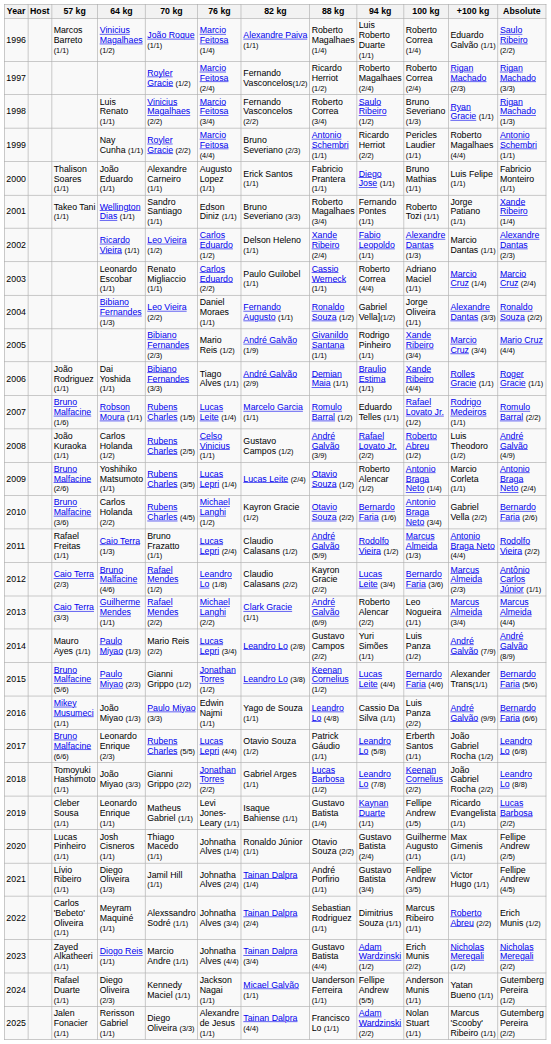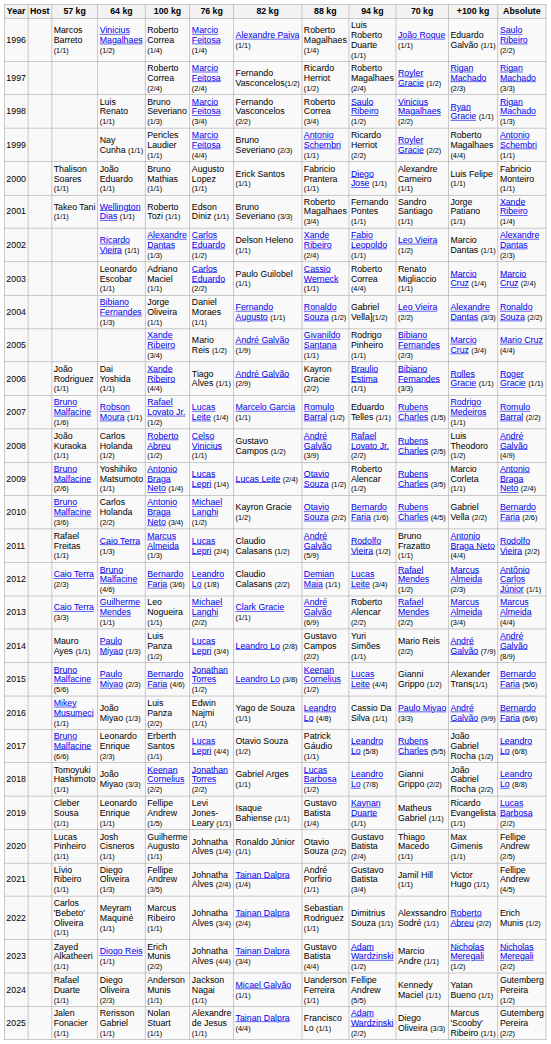 <table class="wikitable sortable" style="font-size: 90%">
 <tr>
 <th>Year</th>
 <th>Host</th>
 <th>57 kg</th>
 <th>64 kg</th>
-<th>70 kg</th>
+<th>100 kg</th>
 <th>76 kg</th>
 <th>82 kg</th>
 <th>88 kg</th>
 <th>94 kg</th>
-<th>100 kg</th>
+<th>70 kg</th>
 <th>+100 kg</th>
 <th>Absolute</th>
 </tr>
 <tr>
 <td>1996</td>
 <td></td>
 <td> Marcos Barreto <small>(1/1)</small></td>
 <td> <a href='#'>Vinicius Magalhaes</a> <small>(1/2)</small></td>
-<td> <a href='#'>João Roque</a> <small>(1/1)</small></td>
+<td> Roberto Correa <small>(1/4)</small></td>
 <td> <a href='#'>Marcio Feitosa</a> <small>(1/4)</small></td>
 <td> <a href='#'>Alexandre Paiva</a> <small>(1/1)</small></td>
 <td> Roberto Magalhaes <small>(1/4)</small></td>
 <td> Luis Roberto Duarte <small>(1/1)</small></td>
-<td> Roberto Correa <small>(1/4)</small></td>
+<td> <a href='#'>João Roque</a> <small>(1/1)</small></td>
 <td> Eduardo Galvão <small>(1/1)</small></td>
 <td> <a href='#'>Saulo Ribeiro</a> <small>(2/2)</small></td>
 </tr>
 <tr>
 <td>1997</td>
 <td></td>
 <td></td>
 <td></td>
-<td> <a href='#'>Royler Gracie</a> <small>(1/2)</small></td>
+<td> Roberto Correa <small>(2/4)</small></td>
 <td> <a href='#'>Marcio Feitosa</a> <small>(2/4)</small></td>
 <td> Fernando Vasconcelos<small>(1/2)</small></td>
 <td> Ricardo Herriot <small>(1/2)</small></td>
 <td> Roberto Magalhaes <small>(2/4)</small></td>
-<td> Roberto Correa <small>(2/4)</small></td>
+<td> <a href='#'>Royler Gracie</a> <small>(1/2)</small></td>
 <td> <a href='#'>Rigan Machado</a> <small>(2/3)</small></td>
 <td> <a href='#'>Rigan Machado</a> <small>(3/3)</small></td>
 </tr>
 <tr>
 <td>1998</td>
 <td></td>
 <td></td>
 <td> Luis Renato <small>(1/1)</small></td>
-<td> <a href='#'>Vinicius Magalhaes</a> <small>(2/2)</small></td>
+<td> Bruno Severiano <small>(1/3)</small></td>
 <td> <a href='#'>Marcio Feitosa</a> <small>(3/4)</small></td>
 <td> Fernando Vasconcelos <small>(2/2)</small></td>
 <td> Roberto Correa <small>(3/4)</small></td>
 <td> <a href='#'>Saulo Ribeiro</a> <small>(1/2)</small></td>
-<td> Bruno Severiano <small>(1/3)</small></td>
+<td> <a href='#'>Vinicius Magalhaes</a> <small>(2/2)</small></td>
 <td> <a href='#'>Ryan Gracie</a> <small>(1/1)</small></td>
 <td> <a href='#'>Rigan Machado</a> <small>(1/3)</small></td>
 </tr>
 <tr>
 <td>1999</td>
 <td></td>
 <td></td>
 <td> Nay Cunha <small>(1/1)</small></td>
-<td> <a href='#'>Royler Gracie</a> <small>(2/2)</small></td>
+<td> Pericles Laudier <small>(1/1)</small></td>
 <td> <a href='#'>Marcio Feitosa</a> <small>(4/4)</small></td>
 <td> Bruno Severiano <small>(2/3)</small></td>
 <td> <a href='#'>Antonio Schembri</a> <small>(1/1)</small></td>
 <td> Ricardo Herriot <small>(2/2)</small></td>
-<td> Pericles Laudier <small>(1/1)</small></td>
+<td> <a href='#'>Royler Gracie</a> <small>(2/2)</small></td>
 <td> Roberto Magalhaes <small>(4/4)</small></td>
 <td> <a href='#'>Antonio Schembri</a> <small>(1/1)</small></td>
 </tr>
 <tr>
 <td>2000</td>
 <td></td>
 <td> Thalison Soares <small>(1/1)</small></td>
 <td> João Eduardo <small>(1/1)</small></td>
-<td>  Alexandre Carneiro <small>(1/1)</small></td>
+<td> Bruno Mathias <small>(1/1)</small></td>
 <td> Augusto Lopez <small>(1/1)</small></td>
 <td> Erick Santos <small>(1/1)</small></td>
 <td> Fabricio Prantera <small>(1/1)</small></td>
 <td> <a href='#'>Diego Jose</a> <small>(1/1)</small></td>
-<td> Bruno Mathias <small>(1/1)</small></td>
+<td>  Alexandre Carneiro <small>(1/1)</small></td>
 <td> Luis Felipe <small>(1/1)</small></td>
 <td> Fabricio Monteiro <small>(1/1)</small></td>
 </tr>
 <tr>
 <td>2001</td>
 <td></td>
 <td> Takeo Tani <small>(1/1)</small></td>
 <td> <a href='#'>Wellington Dias</a> <small>(1/1)</small></td>
-<td> Sandro Santiago <small>(1/1)</small></td>
+<td> Roberto Tozi <small>(1/1)</small></td>
 <td> Edson Diniz <small>(1/1)</small></td>
 <td> Bruno Severiano <small>(3/3)</small></td>
 <td> Roberto Magalhaes <small>(3/4)</small></td>
 <td> Fernando Pontes <small>(1/1)</small></td>
-<td> Roberto Tozi <small>(1/1)</small></td>
+<td> Sandro Santiago <small>(1/1)</small></td>
 <td> Jorge Patiano <small>(1/1)</small></td>
 <td> <a href='#'>Xande Ribeiro</a> <small>(1/4)</small></td>
 </tr>
 <tr>
 <td>2002</td>
 <td></td>
 <td></td>
 <td> <a href='#'>Ricardo Vieira</a> <small>(1/1)</small></td>
-<td> <a href='#'>Leo Vieira</a> <small>(1/2)</small></td>
+<td> <a href='#'>Alexandre Dantas</a> <small>(1/3)</small></td>
 <td> <a href='#'>Carlos Eduardo</a> <small>(1/2)</small></td>
 <td> Delson Heleno <small>(1/1)</small></td>
 <td> <a href='#'>Xande Ribeiro</a> <small>(2/4)</small></td>
 <td> <a href='#'>Fabio Leopoldo</a> <small>(1/1)</small></td>
-<td> <a href='#'>Alexandre Dantas</a> <small>(1/3)</small></td>
+<td> <a href='#'>Leo Vieira</a> <small>(1/2)</small></td>
 <td> Marcio Dantas <small>(1/1)</small></td>
 <td> <a href='#'>Alexandre Dantas</a> <small>(2/3)</small></td>
 </tr>
 <tr>
 <td>2003</td>
 <td></td>
 <td></td>
 <td> Leonardo Escobar <small>(1/1)</small></td>
-<td> Renato Migliaccio <small>(1/1)</small></td>
+<td> Adriano Maciel <small>(1/1)</small></td>
 <td> <a href='#'>Carlos Eduardo</a> <small>(2/2)</small></td>
 <td> Paulo Guilobel <small>(1/1)</small></td>
 <td> <a href='#'>Cassio Werneck</a> <small>(1/1)</small></td>
 <td> Roberto Correa <small>(4/4)</small></td>
-<td> Adriano Maciel <small>(1/1)</small></td>
+<td> Renato Migliaccio <small>(1/1)</small></td>
 <td> <a href='#'>Marcio Cruz</a> <small>(1/4)</small></td>
 <td> <a href='#'>Marcio Cruz</a> <small>(2/4)</small></td>
 </tr>
 <tr>
 <td>2004</td>
 <td></td>
 <td></td>
 <td> <a href='#'>Bibiano Fernandes</a> <small>(1/3)</small></td>
-<td> <a href='#'>Leo Vieira</a> <small>(2/2)</small></td>
+<td> Jorge Oliveira <small>(1/1)</small></td>
 <td> Daniel Moraes <small>(1/1)</small></td>
 <td> <a href='#'>Fernando Augusto</a> <small>(1/1)</small></td>
 <td> <a href='#'>Ronaldo Souza</a> <small>(1/2)</small></td>
 <td> Gabriel Vella]<small>(1/2)</small></td>
-<td> Jorge Oliveira <small>(1/1)</small></td>
+<td> <a href='#'>Leo Vieira</a> <small>(2/2)</small></td>
 <td> <a href='#'>Alexandre Dantas</a> <small>(3/3)</small></td>
 <td> <a href='#'>Ronaldo Souza</a> <small>(2/2)</small></td>
 </tr>
 <tr>
 <td>2005</td>
 <td></td>
 <td></td>
 <td></td>
-<td> <a href='#'>Bibiano Fernandes</a> <small>(2/3)</small></td>
+<td> <a href='#'>Xande Ribeiro</a> <small>(3/4)</small></td>
 <td> Mario Reis <small>(1/2)</small></td>
 <td> <a href='#'>André Galvão</a> <small>(1/9)</small></td>
 <td> <a href='#'>Givanildo Santana</a> <small>(1/1)</small></td>
 <td> Rodrigo Pinheiro <small>(1/1)</small></td>
-<td> <a href='#'>Xande Ribeiro</a> <small>(3/4)</small></td>
+<td> <a href='#'>Bibiano Fernandes</a> <small>(2/3)</small></td>
 <td> <a href='#'>Marcio Cruz</a> <small>(3/4)</small></td>
 <td> <a href='#'>Mario Cruz</a> <small>(4/4)</small></td>
 </tr>
 <tr>
 <td>2006</td>
 <td></td>
 <td> João Rodriguez <small>(1/1)</small></td>
 <td> Dai Yoshida <small>(1/1)</small></td>
-<td> <a href='#'>Bibiano Fernandes</a> <small>(3/3)</small></td>
+<td> <a href='#'>Xande Ribeiro</a> <small>(4/4)</small></td>
 <td> Tiago Alves <small>(1/1)</small></td>
 <td> <a href='#'>André Galvão</a> <small>(2/9)</small></td>
-<td> <a href='#'>Demian Maia</a> <small>(1/1)</small></td>
+<td> Kayron Gracie <small>(2/2)</small></td>
 <td> <a href='#'>Braulio Estima</a> <small>(1/1)</small></td>
-<td> <a href='#'>Xande Ribeiro</a> <small>(4/4)</small></td>
+<td> <a href='#'>Bibiano Fernandes</a> <small>(3/3)</small></td>
 <td> <a href='#'>Rolles Gracie</a> <small>(1/1)</small></td>
 <td> <a href='#'>Roger Gracie</a> <small>(1/1)</small></td>
 </tr>
 <tr>
 <td>2007</td>
 <td></td>
 <td> <a href='#'>Bruno Malfacine</a> <small>(1/6)</small></td>
 <td> <a href='#'>Robson Moura</a> <small>(1/1)</small></td>
-<td> <a href='#'>Rubens Charles</a> <small>(1/5)</small></td>
+<td> <a href='#'>Rafael Lovato Jr.</a> <small>(1/2)</small></td>
 <td> <a href='#'>Lucas Leite</a> <small>(1/4)</small></td>
 <td> <a href='#'>Marcelo Garcia</a> <small>(1/1)</small></td>
 <td> <a href='#'>Romulo Barral</a> <small>(1/2)</small></td>
 <td> Eduardo Telles <small>(1/1)</small></td>
-<td> <a href='#'>Rafael Lovato Jr.</a> <small>(1/2)</small></td>
+<td> <a href='#'>Rubens Charles</a> <small>(1/5)</small></td>
 <td> <a href='#'>Rodrigo Medeiros</a> <small>(1/1)</small></td>
 <td> <a href='#'>Romulo Barral</a> <small>(2/2)</small></td>
 </tr>
 <tr>
 <td>2008</td>
 <td></td>
 <td> João Kuraoka <small>(1/1)</small></td>
 <td> Carlos Holanda <small>(1/2)</small></td>
-<td> <a href='#'>Rubens Charles</a> <small>(2/5)</small></td>
+<td> <a href='#'>Roberto Abreu</a> <small>(1/2)</small></td>
 <td> <a href='#'>Celso Vinicius</a> <small>(1/1)</small></td>
 <td> Gustavo Campos <small>(1/2)</small></td>
 <td> <a href='#'>André Galvão</a> <small>(3/9)</small></td>
 <td> <a href='#'>Rafael Lovato Jr.</a> <small>(2/2)</small></td>
-<td> <a href='#'>Roberto Abreu</a> <small>(1/2)</small></td>
+<td> <a href='#'>Rubens Charles</a> <small>(2/5)</small></td>
 <td> Luis Theodoro <small>(1/2)</small></td>
 <td> <a href='#'>André Galvão</a> <small>(4/9)</small></td>
 </tr>
 <tr>
 <td>2009</td>
 <td></td>
 <td> <a href='#'>Bruno Malfacine</a> <small>(2/6)</small></td>
 <td> Yoshihiko Matsumoto <small>(1/1)</small></td>
-<td> <a href='#'>Rubens Charles</a> <small>(3/5)</small></td>
+<td> <a href='#'>Antonio Braga Neto</a> <small>(1/4)</small></td>
 <td> <a href='#'>Lucas Lepri</a> <small>(1/4)</small></td>
 <td> <a href='#'>Lucas Leite</a> <small>(2/4)</small></td>
 <td> <a href='#'>Otavio Souza</a> <small>(1/2)</small></td>
 <td> Roberto Alencar <small>(1/2)</small></td>
-<td> <a href='#'>Antonio Braga Neto</a> <small>(1/4)</small></td>
+<td> <a href='#'>Rubens Charles</a> <small>(3/5)</small></td>
 <td> Marcio Corleta <small>(1/1)</small></td>
 <td> <a href='#'>Antonio Braga Neto</a> <small>(2/4)</small></td>
 </tr>
 <tr>
 <td>2010</td>
 <td></td>
 <td> <a href='#'>Bruno Malfacine</a> <small>(3/6)</small></td>
 <td> Carlos Holanda <small>(2/2)</small></td>
-<td> <a href='#'>Rubens Charles</a> <small>(4/5)</small></td>
+<td> <a href='#'>Antonio Braga Neto</a> <small>(3/4)</small></td>
 <td> <a href='#'>Michael Langhi</a> <small>(1/2)</small></td>
 <td> Kayron Gracie <small>(1/2)</small></td>
 <td> <a href='#'>Otavio Souza</a> <small>(2/2)</small></td>
 <td> <a href='#'>Bernardo Faria</a> <small>(1/6)</small></td>
-<td> <a href='#'>Antonio Braga Neto</a> <small>(3/4)</small></td>
+<td> <a href='#'>Rubens Charles</a> <small>(4/5)</small></td>
 <td> Gabriel Vella <small>(2/2)</small></td>
 <td> <a href='#'>Bernardo Faria</a> <small>(2/6)</small></td>
 </tr>
 <tr>
 <td>2011</td>
 <td></td>
 <td> Rafael Freitas <small>(1/1)</small></td>
 <td> <a href='#'>Caio Terra</a> <small>(1/3)</small></td>
-<td> Bruno Frazatto <small>(1/1)</small></td>
+<td> <a href='#'>Marcus Almeida</a> <small>(1/3)</small></td>
 <td> <a href='#'>Lucas Lepri</a> <small>(2/4)</small></td>
 <td> Claudio Calasans <small>(1/2)</small></td>
 <td> <a href='#'>André Galvão</a> <small>(5/9)</small></td>
 <td> <a href='#'>Rodolfo Vieira</a> <small>(1/2)</small></td>
-<td> <a href='#'>Marcus Almeida</a> <small>(1/3)</small></td>
+<td> Bruno Frazatto <small>(1/1)</small></td>
 <td> <a href='#'>Antonio Braga Neto</a> <small>(4/4)</small></td>
 <td> <a href='#'>Rodolfo Vieira</a> <small>(2/2)</small></td>
 </tr>
 <tr>
 <td>2012</td>
 <td></td>
 <td> <a href='#'>Caio Terra</a> <small>(2/3)</small></td>
 <td> <a href='#'>Bruno Malfacine</a> <small>(4/6)</small></td>
-<td> <a href='#'>Rafael Mendes</a> <small>(1/2)</small></td>
+<td> <a href='#'>Bernardo Faria</a> <small>(3/6)</small></td>
 <td> <a href='#'>Leandro Lo</a> <small>(1/8)</small></td>
 <td> Claudio Calasans <small>(2/2)</small></td>
-<td> Kayron Gracie <small>(2/2)</small></td>
+<td> <a href='#'>Demian Maia</a> <small>(1/1)</small></td>
 <td> <a href='#'>Lucas Leite</a> <small>(3/4)</small></td>
-<td> <a href='#'>Bernardo Faria</a> <small>(3/6)</small></td>
+<td> <a href='#'>Rafael Mendes</a> <small>(1/2)</small></td>
 <td> <a href='#'>Marcus Almeida</a> <small>(2/3)</small></td>
 <td> <a href='#'>Antônio Carlos Júnior</a> <small>(1/1)</small></td>
 </tr>
 <tr>
 <td>2013</td>
 <td></td>
 <td> <a href='#'>Caio Terra</a> <small>(3/3)</small></td>
 <td> <a href='#'>Guilherme Mendes</a> <small>(1/1)</small></td>
-<td> <a href='#'>Rafael Mendes</a> <small>(2/2)</small></td>
+<td> Leo Nogueira <small>(1/1)</small></td>
 <td> <a href='#'>Michael Langhi</a> <small>(2/2)</small></td>
 <td> <a href='#'>Clark Gracie</a> <small>(1/1)</small></td>
 <td> <a href='#'>André Galvão</a> <small>(6/9)</small></td>
 <td> Roberto Alencar <small>(2/2)</small></td>
-<td> Leo Nogueira <small>(1/1)</small></td>
+<td> <a href='#'>Rafael Mendes</a> <small>(2/2)</small></td>
 <td> <a href='#'>Marcus Almeida</a> <small>(3/4)</small></td>
 <td> <a href='#'>Marcus Almeida</a> <small>(4/4)</small></td>
 </tr>
 <tr>
 <td>2014</td>
 <td></td>
 <td> Mauro Ayes <small>(1/1)</small></td>
 <td> <a href='#'>Paulo Miyao</a> <small>(1/3)</small></td>
-<td> Mario Reis <small>(2/2)</small></td>
+<td> Luis Panza <small>(1/2)</small></td>
 <td> <a href='#'>Lucas Lepri</a> <small>(3/4)</small></td>
 <td> <a href='#'>Leandro Lo</a> <small>(2/8)</small></td>
 <td> Gustavo Campos <small>(2/2)</small></td>
 <td> Yuri Simões <small>(1/1)</small></td>
-<td> Luis Panza <small>(1/2)</small></td>
+<td> Mario Reis <small>(2/2)</small></td>
 <td> <a href='#'>André Galvão</a> <small>(7/9)</small></td>
 <td> <a href='#'>André Galvão</a> <small>(8/9)</small></td>
 </tr>
 <tr>
 <td>2015</td>
 <td></td>
 <td> <a href='#'>Bruno Malfacine</a> <small>(5/6)</small></td>
 <td> <a href='#'>Paulo Miyao</a> <small>(2/3)</small></td>
-<td> Gianni Grippo <small>(1/2)</small></td>
+<td> <a href='#'>Bernardo Faria</a> <small>(4/6)</small></td>
 <td> <a href='#'>Jonathan Torres</a> <small>(1/2)</small></td>
 <td> <a href='#'>Leandro Lo</a> <small>(3/8)</small></td>
 <td> <a href='#'>Keenan Cornelius</a> <small>(1/2)</small></td>
 <td> <a href='#'>Lucas Leite</a> <small>(4/4)</small></td>
-<td> <a href='#'>Bernardo Faria</a> <small>(4/6)</small></td>
+<td> Gianni Grippo <small>(1/2)</small></td>
 <td> Alexander Trans<small>(1/1)</small></td>
 <td> <a href='#'>Bernardo Faria</a> <small>(5/6)</small></td>
 </tr>
 <tr>
 <td>2016</td>
 <td></td>
 <td> <a href='#'>Mikey Musumeci</a> <small>(1/1)</small></td>
 <td> João Miyao <small>(1/3)</small></td>
-<td> <a href='#'>Paulo Miyao</a> <small>(3/3)</small></td>
+<td> Luis Panza <small>(2/2)</small></td>
 <td> Edwin Najmi <small>(1/1)</small></td>
 <td> Yago de Souza <small>(1/1)</small></td>
 <td> <a href='#'>Leandro Lo</a> <small>(4/8)</small></td>
 <td> Cassio Da Silva <small>(1/1)</small></td>
-<td> Luis Panza <small>(2/2)</small></td>
+<td> <a href='#'>Paulo Miyao</a> <small>(3/3)</small></td>
 <td> <a href='#'>André Galvão</a> <small>(9/9)</small></td>
 <td> <a href='#'>Bernardo Faria</a> <small>(6/6)</small></td>
 </tr>
 <tr>
 <td>2017</td>
 <td></td>
 <td> <a href='#'>Bruno Malfacine</a> <small>(6/6)</small></td>
 <td> Leonardo Enrique <small>(2/3)</small></td>
-<td> <a href='#'>Rubens Charles</a> <small>(5/5)</small></td>
+<td> Erberth Santos <small>(1/1)</small></td>
 <td> <a href='#'>Lucas Lepri</a> <small>(4/4)</small></td>
 <td> Otavio Souza <small>(1/2)</small></td>
 <td> Patrick Gáudio <small>(1/1)</small></td>
 <td> <a href='#'>Leandro Lo</a> <small>(5/8)</small></td>
-<td> Erberth Santos <small>(1/1)</small></td>
+<td> <a href='#'>Rubens Charles</a> <small>(5/5)</small></td>
 <td> João Gabriel Rocha <small>(1/2)</small></td>
 <td> <a href='#'>Leandro Lo</a> <small>(6/8)</small></td>
 </tr>
 <tr>
 <td>2018</td>
 <td></td>
 <td> Tomoyuki Hashimoto <small>(1/1)</small></td>
 <td> João Miyao <small>(3/3)</small></td>
-<td> Gianni Grippo <small>(2/2)</small></td>
+<td> <a href='#'>Keenan Cornelius</a> <small>(2/2)</small></td>
 <td> <a href='#'>Jonathan Torres</a> <small>(2/2)</small></td>
 <td> Gabriel Arges <small>(1/1)</small></td>
 <td> <a href='#'>Lucas Barbosa</a> <small>(1/2)</small></td>
 <td> <a href='#'>Leandro Lo</a> <small>(7/8)</small></td>
-<td> <a href='#'>Keenan Cornelius</a> <small>(2/2)</small></td>
+<td> Gianni Grippo <small>(2/2)</small></td>
 <td> João Gabriel Rocha <small>(2/2)</small></td>
 <td> <a href='#'>Leandro Lo</a> <small>(8/8)</small></td>
 </tr>
 <tr>
 <td>2019</td>
 <td></td>
 <td> Cleber Sousa <small>(1/1)</small></td>
 <td> Leonardo Enrique <small>(1/1)</small></td>
-<td> Matheus Gabriel <small>(1/1)</small></td>
+<td> Fellipe Andrew <small>(1/5)</small></td>
 <td> Levi Jones-Leary <small>(1/1)</small></td>
 <td> Isaque Bahiense <small>(1/1)</small></td>
 <td> Gustavo Batista <small>(1/4)</small></td>
 <td> <a href='#'>Kaynan Duarte</a> <small>(1/1)</small></td>
-<td> Fellipe Andrew <small>(1/5)</small></td>
+<td> Matheus Gabriel <small>(1/1)</small></td>
 <td> Ricardo Evangelista <small>(1/1)</small></td>
 <td> <a href='#'>Lucas Barbosa</a> <small>(2/2)</small></td>
 </tr>
 <tr>
 <td>2020</td>
 <td></td>
 <td> Lucas Pinheiro <small>(1/1)</small></td>
 <td> Josh Cisneros <small>(1/1)</small></td>
-<td> Thiago Macedo <small>(1/1)</small></td>
+<td> Guilherme Augusto <small>(1/1)</small></td>
 <td> Johnatha Alves <small>(1/4)</small></td>
 <td> Ronaldo Júnior <small>(1/1)</small></td>
 <td> Otavio Souza <small>(2/2)</small></td>
 <td> Gustavo Batista <small>(2/4)</small></td>
-<td> Guilherme Augusto <small>(1/1)</small></td>
+<td> Thiago Macedo <small>(1/1)</small></td>
 <td> Max Gimenis <small>(1/1)</small></td>
 <td> Fellipe Andrew <small>(2/5)</small></td>
 </tr>
 <tr>
 <td>2021</td>
 <td></td>
 <td> Lívio Ribeiro <small>(1/1)</small></td>
 <td> Diego Oliveira <small>(1/3)</small></td>
-<td> Jamil Hill <small>(1/1)</small></td>
+<td> Fellipe Andrew <small>(3/5)</small></td>
 <td> Johnatha Alves <small>(2/4)</small></td>
 <td> <a href='#'>Tainan Dalpra</a> <small>(1/4)</small></td>
 <td> André Porfirio <small>(1/1)</small></td>
 <td> Gustavo Batista <small>(3/4)</small></td>
-<td> Fellipe Andrew <small>(3/5)</small></td>
+<td> Jamil Hill <small>(1/1)</small></td>
 <td> Victor Hugo <small>(1/1)</small></td>
 <td> Fellipe Andrew <small>(4/5)</small></td>
 </tr>
 <tr>
 <td>2022</td>
 <td></td>
 <td> Carlos 'Bebeto' Oliveira <small>(1/1)</small></td>
 <td> Meyram Maquiné <small>(1/1)</small></td>
-<td> Alexssandro Sodré <small>(1/1)</small></td>
+<td> Marcus Ribeiro <small>(1/1)</small></td>
 <td>Johnatha Alves <small>(3/4)</small></td>
 <td> <a href='#'>Tainan Dalpra</a> <small>(2/4)</small></td>
 <td> Sebastian Rodriguez <small>(1/1)</small></td>
 <td> Dimitrius Souza <small>(1/1)</small></td>
-<td> Marcus Ribeiro <small>(1/1)</small></td>
+<td> Alexssandro Sodré <small>(1/1)</small></td>
 <td> <a href='#'>Roberto Abreu</a> <small>(2/2)</small></td>
 <td> Erich Munis <small>(1/2)</small></td>
 </tr>
 <tr>
 <td>2023</td>
 <td></td>
 <td> Zayed Alkatheeri <small>(1/1)</small></td>
 <td> <a href='#'>Diogo Reis</a> <small>(1/1)</small></td>
-<td> Marcio Andre <small>(1/1)</small></td>
+<td> Erich Munis <small>(2/2)</small></td>
 <td>Johnatha Alves <small>(4/4)</small></td>
 <td> <a href='#'>Tainan Dalpra</a> <small>(3/4)</small></td>
 <td> Gustavo Batista <small>(4/4)</small></td>
 <td> <a href='#'>Adam Wardzinski</a> <small>(1/2)</small></td>
-<td> Erich Munis <small>(2/2)</small></td>
+<td> Marcio Andre <small>(1/1)</small></td>
 <td> <a href='#'>Nicholas Meregali</a> <small>(1/2)</small></td>
 <td> <a href='#'>Nicholas Meregali</a> <small>(2/2)</small></td>
 </tr>
 <tr>
 <td>2024</td>
 <td></td>
 <td> Rafael Duarte <small>(1/1)</small></td>
 <td> Diego Oliveira <small>(2/3)</small></td>
-<td> Kennedy Maciel <small>(1/1)</small></td>
+<td> Anderson Munis <small>(1/1)</small></td>
 <td>Jackson Nagai <small>(1/1)</small></td>
 <td> <a href='#'>Micael Galvão</a> <small>(1/1)</small></td>
 <td> Uanderson Ferreira <small>(1/1)</small></td>
 <td> Fellipe Andrew <small>(5/5)</small></td>
-<td> Anderson Munis <small>(1/1)</small></td>
+<td> Kennedy Maciel <small>(1/1)</small></td>
 <td> Yatan Bueno <small>(1/1)</small></td>
 <td> Gutemberg Pereira <small>(1/2)</small></td>
 </tr>
 <tr>
 <td>2025</td>
 <td></td>
 <td> Jalen Fonacier <small>(1/1)</small></td>
 <td> Rerisson Gabriel <small>(1/1)</small></td>
-<td> Diego Oliveira <small>(3/3)</small></td>
+<td> Nolan Stuart <small>(1/1)</small></td>
 <td> Alexandre de Jesus <small>(1/1)</small></td>
 <td> <a href='#'>Tainan Dalpra</a> <small>(4/4)</small></td>
 <td> Francisco Lo <small>(1/1)</small></td>
 <td> <a href='#'>Adam Wardzinski</a> <small>(2/2)</small></td>
-<td> Nolan Stuart <small>(1/1)</small></td>
+<td> Diego Oliveira <small>(3/3)</small></td>
 <td> Marcus 'Scooby' Ribeiro <small>(1/1)</small></td>
 <td> Gutemberg Pereira <small>(2/2)</small></td>
 </tr>
 </table>
